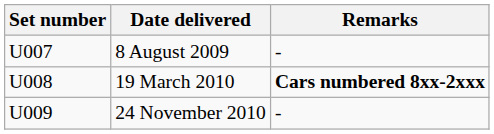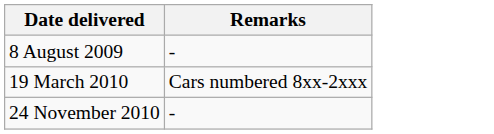 <table class="wikitable">
 <tr>
-<th>Set number</th>
 <th>Date delivered</th>
 <th>Remarks</th>
 </tr>
 <tr>
-<td>U007</td>
 <td>8 August 2009</td>
 <td>-</td>
 </tr>
 <tr>
-<td>U008</td>
 <td>19 March 2010</td>
-<td><strong>Cars numbered 8xx-2xxx</strong></td>
+<td>Cars numbered 8xx-2xxx</td>
 </tr>
 <tr>
-<td>U009</td>
 <td>24 November 2010</td>
 <td>-</td>
 </tr>
 </table>
